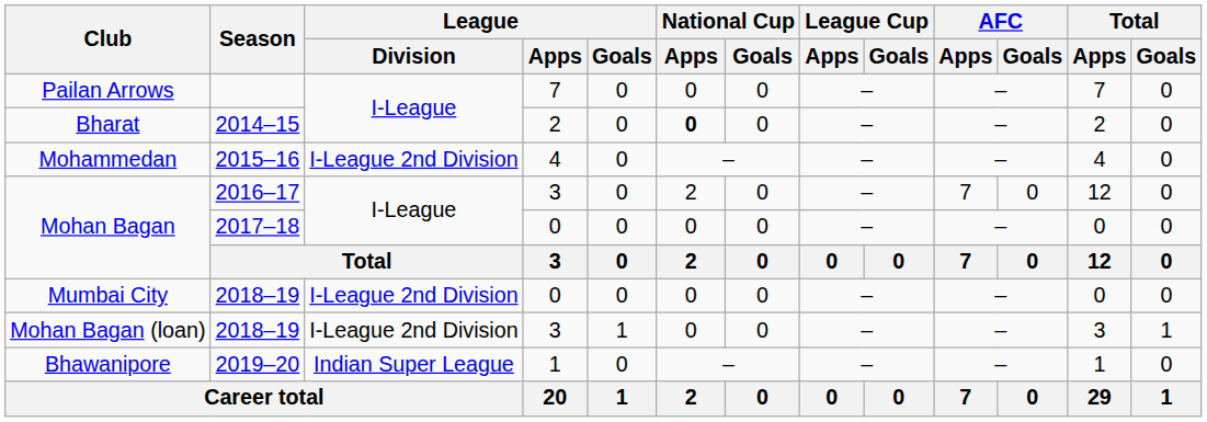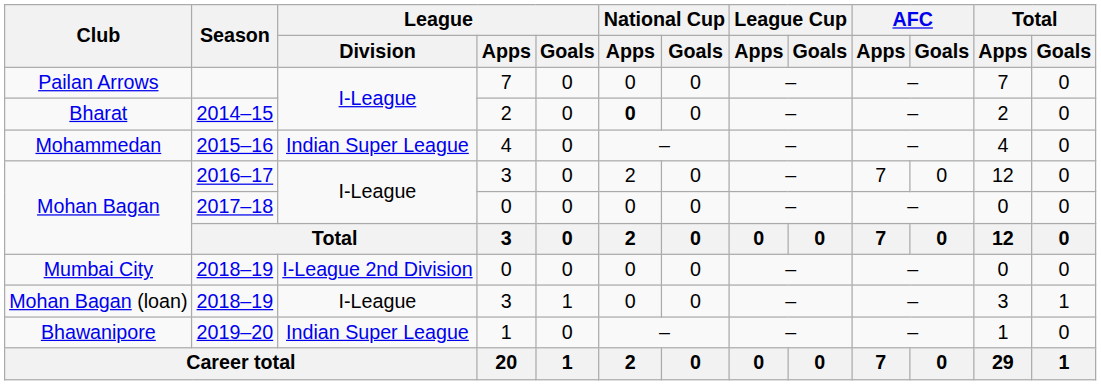 <table class=wikitable style=text-align:center>
 <tr>
 <th rowspan="2">Club</th>
 <th rowspan="2">Season</th>
 <th colspan="3">League</th>
 <th colspan="2">National Cup</th>
 <th colspan="2">League Cup</th>
 <th colspan="2"><a href='#'>AFC</a></th>
 <th colspan="2">Total</th>
 </tr>
 <tr>
 <th>Division</th>
 <th>Apps</th>
 <th>Goals</th>
 <th>Apps</th>
 <th>Goals</th>
 <th>Apps</th>
 <th>Goals</th>
 <th>Apps</th>
 <th>Goals</th>
 <th>Apps</th>
 <th>Goals</th>
 </tr>
 <tr>
 <td rowspan="1"><a href='#'>Pailan Arrows</a></td>
 <td></td>
 <td rowspan="2"><a href='#'>I-League</a></td>
 <td>7</td>
 <td>0</td>
 <td>0</td>
 <td>0</td>
 <td colspan="2">–</td>
 <td colspan="2">–</td>
 <td>7</td>
 <td>0</td>
 </tr>
 <tr>
 <td rowspan="1"><a href='#'>Bharat</a></td>
 <td><a href='#'>2014–15</a></td>
 <td>2</td>
 <td>0</td>
 <td><strong>0</strong></td>
 <td>0</td>
 <td colspan="2">–</td>
 <td colspan="2">–</td>
 <td>2</td>
 <td>0</td>
 </tr>
 <tr>
 <td rowspan="1"><a href='#'>Mohammedan</a></td>
 <td><a href='#'>2015–16</a></td>
-<td rowspan="1"><a href='#'>I-League 2nd Division</a></td>
+<td rowspan="1"><a href='#'>Indian Super League</a></td>
 <td>4</td>
 <td>0</td>
 <td colspan="2">–</td>
 <td colspan="2">–</td>
 <td colspan="2">–</td>
 <td>4</td>
 <td>0</td>
 </tr>
 <tr>
 <td rowspan="3"><a href='#'>Mohan Bagan</a></td>
 <td><a href='#'>2016–17</a></td>
 <td rowspan="2">I-League</td>
 <td>3</td>
 <td>0</td>
 <td>2</td>
 <td>0</td>
 <td colspan="2">–</td>
 <td>7</td>
 <td>0</td>
 <td>12</td>
 <td>0</td>
 </tr>
 <tr>
 <td><a href='#'>2017–18</a></td>
 <td>0</td>
 <td>0</td>
 <td>0</td>
 <td>0</td>
 <td colspan="2">–</td>
 <td colspan="2">–</td>
 <td>0</td>
 <td>0</td>
 </tr>
 <tr>
 <th colspan="2">Total</th>
 <th>3</th>
 <th>0</th>
 <th>2</th>
 <th>0</th>
 <th>0</th>
 <th>0</th>
 <th>7</th>
 <th>0</th>
 <th>12</th>
 <th>0</th>
 </tr>
 <tr>
 <td rowspan="1"><a href='#'>Mumbai City</a></td>
 <td><a href='#'>2018–19</a></td>
 <td rowspan="1"><a href='#'>I-League 2nd Division</a></td>
 <td>0</td>
 <td>0</td>
 <td>0</td>
 <td>0</td>
 <td colspan="2">–</td>
 <td colspan="2">–</td>
 <td>0</td>
 <td>0</td>
 </tr>
 <tr>
 <td rowspan="1"><a href='#'>Mohan Bagan</a> (loan)</td>
 <td><a href='#'>2018–19</a></td>
-<td rowspan="1">I-League 2nd Division</td>
+<td rowspan="1">I-League</td>
 <td>3</td>
 <td>1</td>
 <td>0</td>
 <td>0</td>
 <td colspan="2">–</td>
 <td colspan="2">–</td>
 <td>3</td>
 <td>1</td>
 </tr>
 <tr>
 <td rowspan="1"><a href='#'>Bhawanipore</a></td>
 <td><a href='#'>2019–20</a></td>
 <td rowspan="1"><a href='#'>Indian Super League</a></td>
 <td>1</td>
 <td>0</td>
 <td colspan="2">–</td>
 <td colspan="2">–</td>
 <td colspan="2">–</td>
 <td>1</td>
 <td>0</td>
 </tr>
 <tr>
 <th colspan="3">Career total</th>
 <th>20</th>
 <th>1</th>
 <th>2</th>
 <th>0</th>
 <th>0</th>
 <th>0</th>
 <th>7</th>
 <th>0</th>
 <th>29</th>
 <th>1</th>
 </tr>
 </table>
